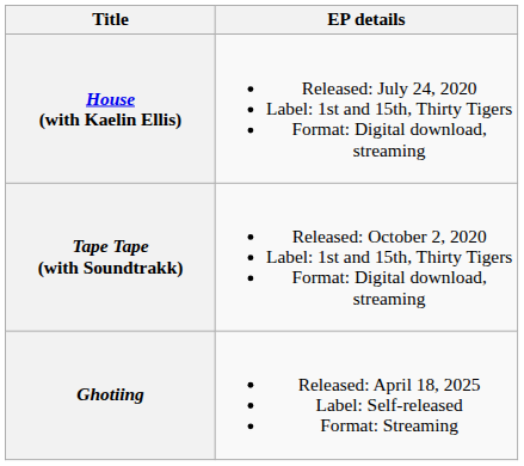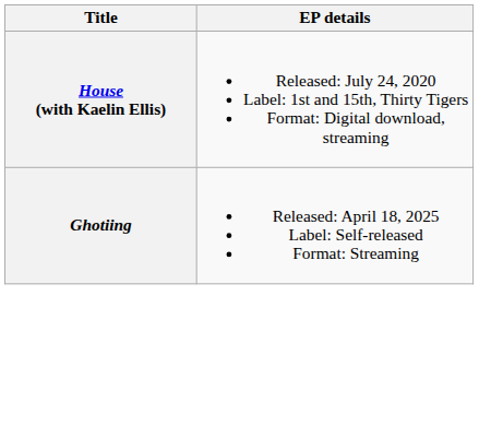 <table class="wikitable plainrowheaders" style="text-align:center;">
 <tr>
 <th scope="col" style="width:11em;">Title</th>
 <th scope="col" style="width:16em;">EP details</th>
 </tr>
 <tr>
 <th scope="row"><em><a href='#'>House</a></em><br><span>(with Kaelin Ellis) </span></th>
 <td><br><ul><li>Released: July 24, 2020</li><li>Label: 1st and 15th, Thirty Tigers</li><li>Format: Digital download, streaming</li></ul></td>
 </tr>
 <tr>
-<th scope="row"><em>Tape Tape</em><br><span>(with Soundtrakk) </span></th>
-<td><br><ul><li>Released: October 2, 2020</li><li>Label: 1st and 15th, Thirty Tigers</li><li>Format: Digital download, streaming</li></ul></td>
-</tr>
-<tr>
 <th scope="row"><em>Ghotiing</em></th>
 <td><br><ul><li>Released: April 18, 2025</li><li>Label: Self-released</li><li>Format: Streaming</li></ul></td>
 </tr>
 </table>
